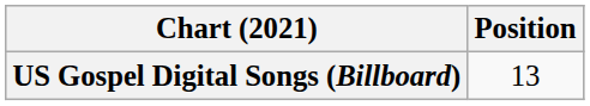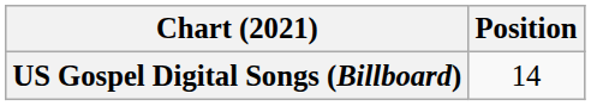 <table class="wikitable plainrowheaders">
 <tr>
 <th>Chart (2021)</th>
 <th>Position</th>
 </tr>
 <tr>
 <th scope="row">US Gospel Digital Songs (<em>Billboard</em>)</th>
-<td style="text-align:center;">13</td>
+<td style="text-align:center;">14</td>
 </tr>
 </table>
